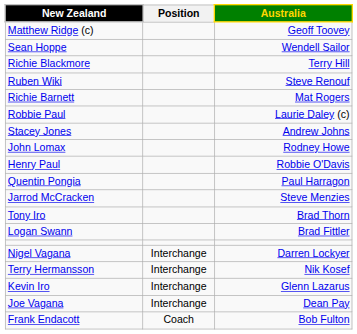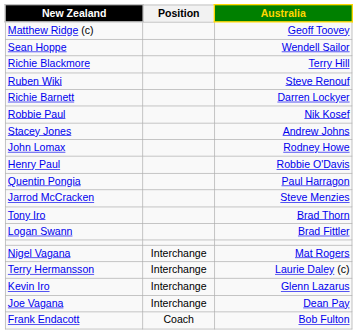 <table style="margin: 1em auto 1em auto" class="wikitable">
 <tr>
 <th align="centre" width="200" style="border: 2px solid silver; background: black; color: white">New Zealand</th>
 <th width="100">Position</th>
 <th align="centre" width="200" style="border: 2px solid gold; background: green; color: gold">Australia</th>
 </tr>
 <tr>
 <td align="left"> <a href='#'>Matthew Ridge</a> (c)</td>
 <td align="center"></td>
 <td align="right"><a href='#'>Geoff Toovey</a> </td>
 </tr>
 <tr>
 <td align="left"> <a href='#'>Sean Hoppe</a></td>
 <td align="center"></td>
 <td align="right"><a href='#'>Wendell Sailor</a> </td>
 </tr>
 <tr>
 <td align="left"> <a href='#'>Richie Blackmore</a></td>
 <td align="center"></td>
 <td align="right"><a href='#'>Terry Hill</a> </td>
 </tr>
 <tr>
 <td align="left"> <a href='#'>Ruben Wiki</a></td>
 <td align="center"></td>
 <td align="right"><a href='#'>Steve Renouf</a> </td>
 </tr>
 <tr>
 <td align="left"> <a href='#'>Richie Barnett</a></td>
 <td align="center"></td>
-<td align="right"><a href='#'>Mat Rogers</a> </td>
+<td align="right"><a href='#'>Darren Lockyer</a> </td>
 </tr>
 <tr>
 <td align="left"> <a href='#'>Robbie Paul</a></td>
 <td align="center"></td>
-<td align="right"><a href='#'>Laurie Daley</a> (c) </td>
+<td align="right"><a href='#'>Nik Kosef</a> </td>
 </tr>
 <tr>
 <td align="left"> <a href='#'>Stacey Jones</a></td>
 <td align="center"></td>
 <td align="right"><a href='#'>Andrew Johns</a> </td>
 </tr>
 <tr>
 <td align="left"> <a href='#'>John Lomax</a></td>
 <td align="center"></td>
 <td align="right"><a href='#'>Rodney Howe</a> </td>
 </tr>
 <tr>
 <td align="left"> <a href='#'>Henry Paul</a></td>
 <td align="center"></td>
 <td align="right"><a href='#'>Robbie O'Davis</a> </td>
 </tr>
 <tr>
 <td align="left"> <a href='#'>Quentin Pongia</a></td>
 <td align="center"></td>
 <td align="right"><a href='#'>Paul Harragon</a> </td>
 </tr>
 <tr>
 <td align="left"> <a href='#'>Jarrod McCracken</a></td>
 <td align="center"></td>
 <td align="right"><a href='#'>Steve Menzies</a> </td>
 </tr>
 <tr>
 <td align="left"> <a href='#'>Tony Iro</a></td>
 <td align="center"></td>
 <td align="right"><a href='#'>Brad Thorn</a> </td>
 </tr>
 <tr>
 <td align="left"> <a href='#'>Logan Swann</a></td>
 <td align="center"></td>
 <td align="right"><a href='#'>Brad Fittler</a> </td>
 </tr>
 <tr>
 <td></td>
 <td></td>
 <td></td>
 </tr>
 <tr>
 <td align="left"> <a href='#'>Nigel Vagana</a></td>
 <td align="center">Interchange</td>
-<td align="right"><a href='#'>Darren Lockyer</a> </td>
+<td align="right"><a href='#'>Mat Rogers</a> </td>
 </tr>
 <tr>
 <td align="left"> <a href='#'>Terry Hermansson</a></td>
 <td align="center">Interchange</td>
-<td align="right"><a href='#'>Nik Kosef</a> </td>
+<td align="right"><a href='#'>Laurie Daley</a> (c) </td>
 </tr>
 <tr>
 <td align="left"> <a href='#'>Kevin Iro</a></td>
 <td align="center">Interchange</td>
 <td align="right"><a href='#'>Glenn Lazarus</a> </td>
 </tr>
 <tr>
 <td align="left"> <a href='#'>Joe Vagana</a></td>
 <td align="center">Interchange</td>
 <td align="right"><a href='#'>Dean Pay</a> </td>
 </tr>
 <tr>
 <td align="left"> <a href='#'>Frank Endacott</a></td>
 <td align="center">Coach</td>
 <td align="right"><a href='#'>Bob Fulton</a> </td>
 </tr>
 </table>
